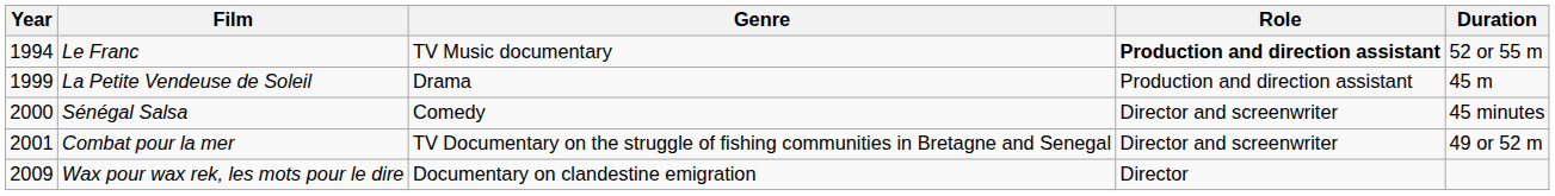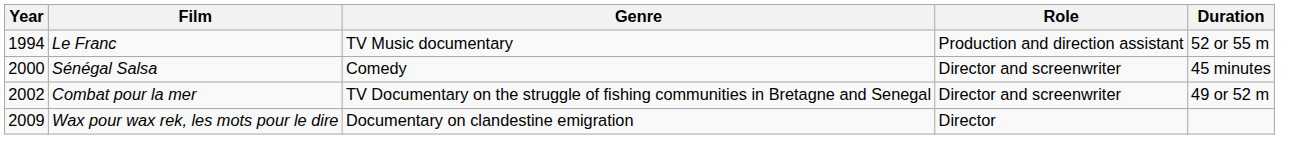 <table class="wikitable" border="1">
 <tr>
 <th>Year</th>
 <th>Film</th>
 <th>Genre</th>
 <th>Role</th>
 <th>Duration</th>
 </tr>
 <tr>
 <td>1994</td>
 <td><em>Le Franc</em></td>
 <td>TV Music documentary</td>
-<td><strong>Production and direction assistant</strong></td>
+<td>Production and direction assistant</td>
 <td>52 or 55 m</td>
-</tr>
-<tr>
-<td>1999</td>
-<td><em>La Petite Vendeuse de Soleil</em></td>
-<td>Drama</td>
-<td>Production and direction assistant</td>
-<td>45 m</td>
 </tr>
 <tr>
 <td>2000</td>
 <td><em>Sénégal Salsa</em></td>
 <td>Comedy</td>
 <td>Director and screenwriter</td>
 <td>45 minutes</td>
 </tr>
 <tr>
-<td>2001</td>
+<td>2002</td>
 <td><em>Combat pour la mer</em></td>
 <td>TV Documentary on the struggle of fishing communities in Bretagne and Senegal</td>
 <td>Director and screenwriter</td>
 <td>49 or 52 m</td>
 </tr>
 <tr>
 <td>2009</td>
 <td><em>Wax pour wax rek, les mots pour le dire</em></td>
 <td>Documentary on clandestine emigration</td>
 <td>Director</td>
 <td></td>
 </tr>
 </table>
